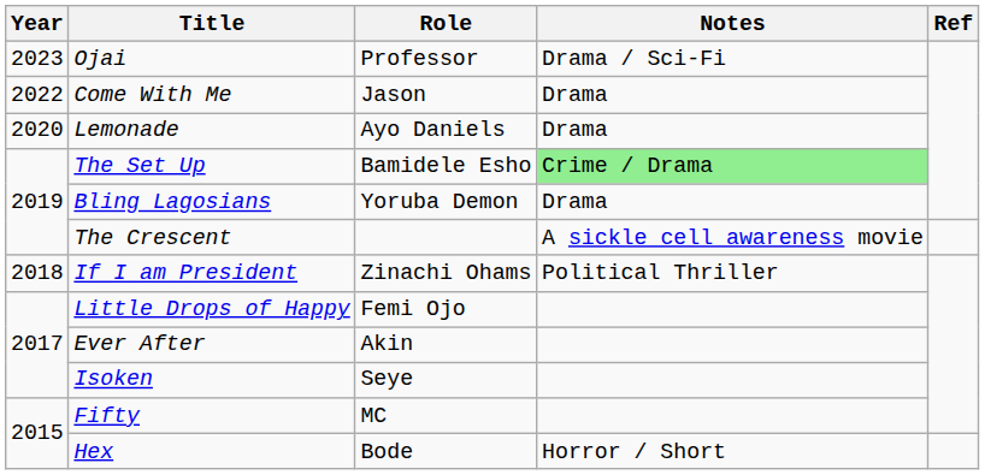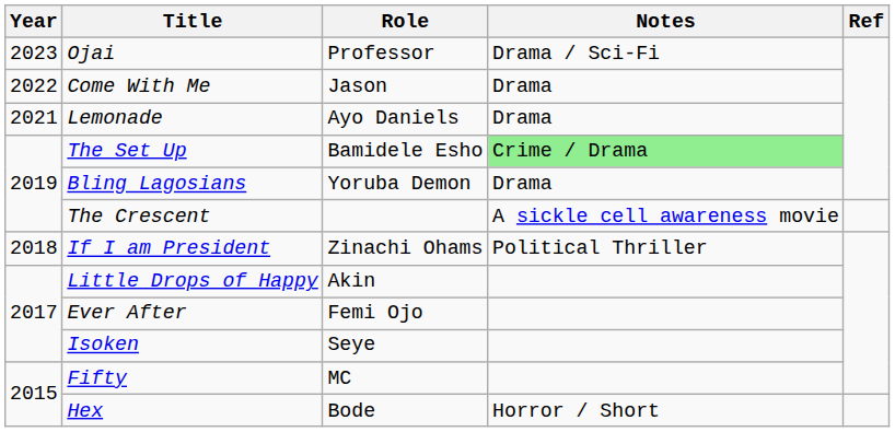 <table class="wikitable">
 <tr>
 <th>Year</th>
 <th>Title</th>
 <th>Role</th>
 <th>Notes</th>
 <th>Ref</th>
 </tr>
 <tr>
 <td>2023</td>
 <td><em>Ojai</em></td>
 <td>Professor</td>
 <td>Drama / Sci-Fi</td>
 <td rowspan="5"></td>
 </tr>
 <tr>
 <td>2022</td>
 <td><em>Come With Me</em></td>
 <td>Jason</td>
 <td>Drama</td>
 </tr>
 <tr>
-<td>2020</td>
+<td>2021</td>
 <td><em>Lemonade</em></td>
 <td>Ayo Daniels</td>
 <td>Drama</td>
 </tr>
 <tr>
 <td rowspan="3">2019</td>
 <td><em><a href='#'>The Set Up</a></em></td>
 <td>Bamidele Esho</td>
 <td style="background: lightgreen;">Crime / Drama</td>
 </tr>
 <tr>
 <td><em><a href='#'>Bling Lagosians</a></em></td>
 <td>Yoruba Demon</td>
 <td>Drama</td>
 </tr>
 <tr>
 <td><em>The Crescent</em></td>
 <td></td>
 <td>A <a href='#'>sickle cell awareness</a> movie</td>
 <td></td>
 </tr>
 <tr>
 <td>2018</td>
 <td><a href='#'><em>If I am President</em></a></td>
 <td>Zinachi Ohams</td>
 <td>Political Thriller</td>
 <td rowspan="5"></td>
 </tr>
 <tr>
 <td rowspan="3">2017</td>
 <td><em><a href='#'>Little Drops of Happy</a></em></td>
-<td>Femi Ojo</td>
+<td>Akin</td>
 <td></td>
 </tr>
 <tr>
 <td><em>Ever After</em></td>
-<td>Akin</td>
+<td>Femi Ojo</td>
 <td></td>
 </tr>
 <tr>
 <td><em><a href='#'>Isoken</a></em></td>
 <td>Seye</td>
 <td></td>
 </tr>
 <tr>
 <td rowspan="2">2015</td>
 <td><em><a href='#'>Fifty</a></em></td>
 <td>MC</td>
 <td></td>
 </tr>
 <tr>
 <td><em><a href='#'>Hex</a></em></td>
 <td>Bode</td>
 <td>Horror / Short</td>
 <td></td>
 </tr>
 </table>
